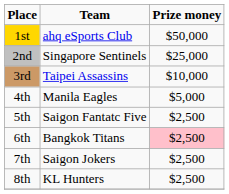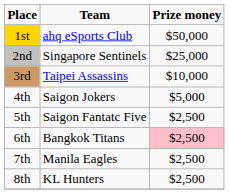 <table class="wikitable" style="text-align:left">
 <tr>
 <td style="text-align:center"><strong>Place</strong></td>
 <td style="text-align:center"><strong>Team</strong></td>
 <td style="text-align:center"><strong>Prize money</strong></td>
 </tr>
 <tr>
 <td style="text-align:center; background:gold;">1st</td>
 <td> <a href='#'>ahq eSports Club</a></td>
 <td style="text-align:center">$50,000</td>
 </tr>
 <tr>
 <td style="text-align:center; background:silver;">2nd</td>
 <td> Singapore Sentinels</td>
 <td style="text-align:center">$25,000</td>
 </tr>
 <tr>
 <td style="text-align:center; background:#c96;">3rd</td>
 <td> <a href='#'>Taipei Assassins</a></td>
 <td style="text-align:center">$10,000</td>
 </tr>
 <tr>
 <td style="text-align:center">4th</td>
-<td> Manila Eagles</td>
+<td> Saigon Jokers</td>
 <td style="text-align:center">$5,000</td>
 </tr>
 <tr>
 <td style="text-align:center">5th</td>
 <td> Saigon Fantatc Five</td>
 <td style="text-align:center">$2,500</td>
 </tr>
 <tr>
 <td style="text-align:center">6th</td>
 <td> Bangkok Titans</td>
 <td style="background: pink; text-align:center">$2,500</td>
 </tr>
 <tr>
 <td style="text-align:center">7th</td>
-<td> Saigon Jokers</td>
+<td> Manila Eagles</td>
 <td style="text-align:center">$2,500</td>
 </tr>
 <tr>
 <td style="text-align:center">8th</td>
 <td> KL Hunters</td>
 <td style="text-align:center">$2,500</td>
 </tr>
 <tr>
 </tr>
 </table>
